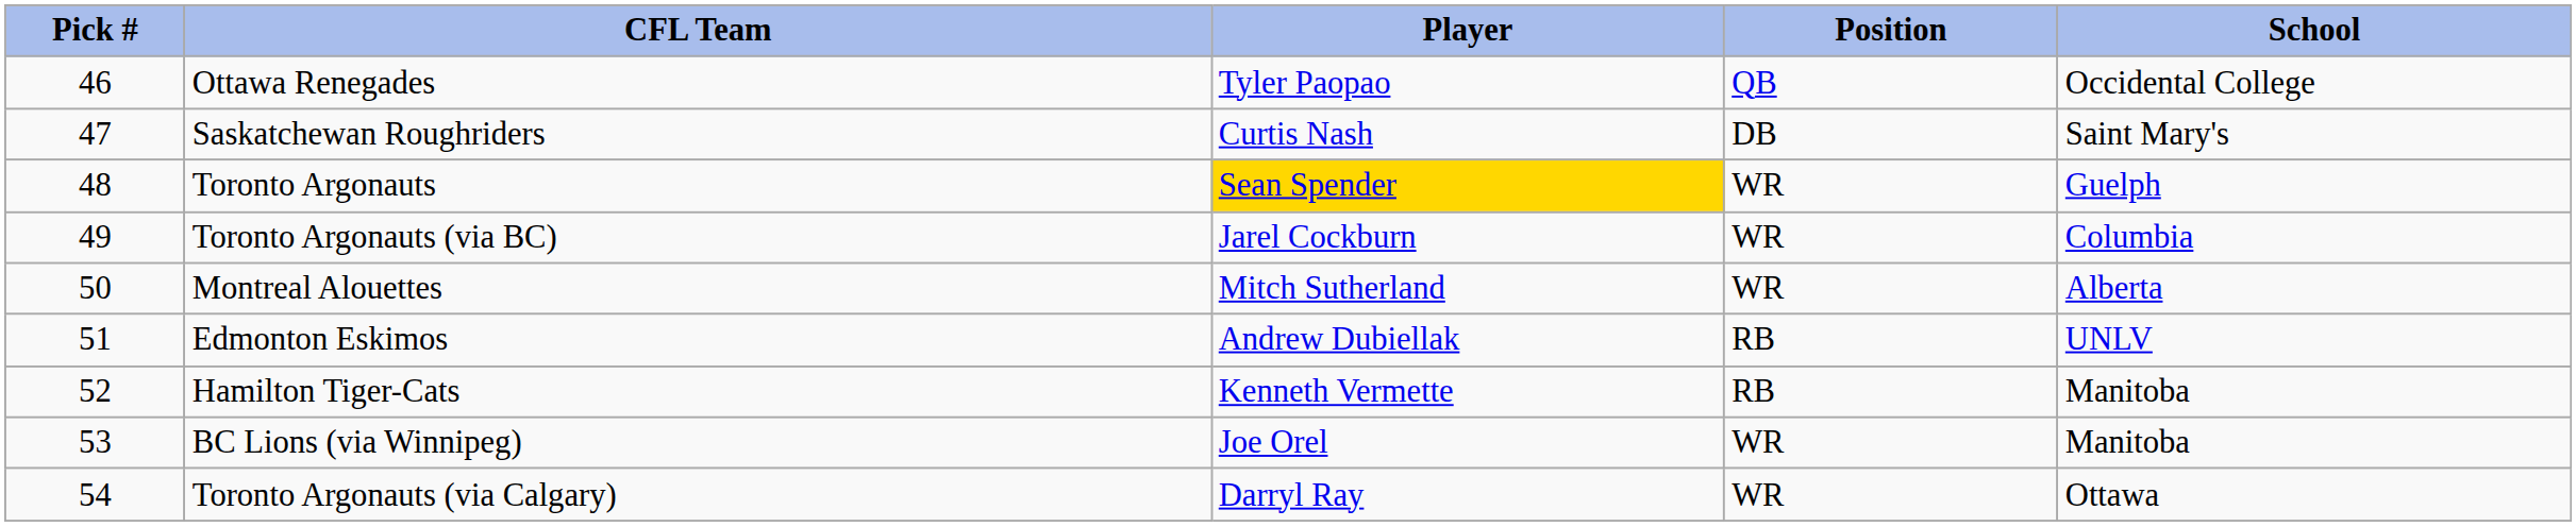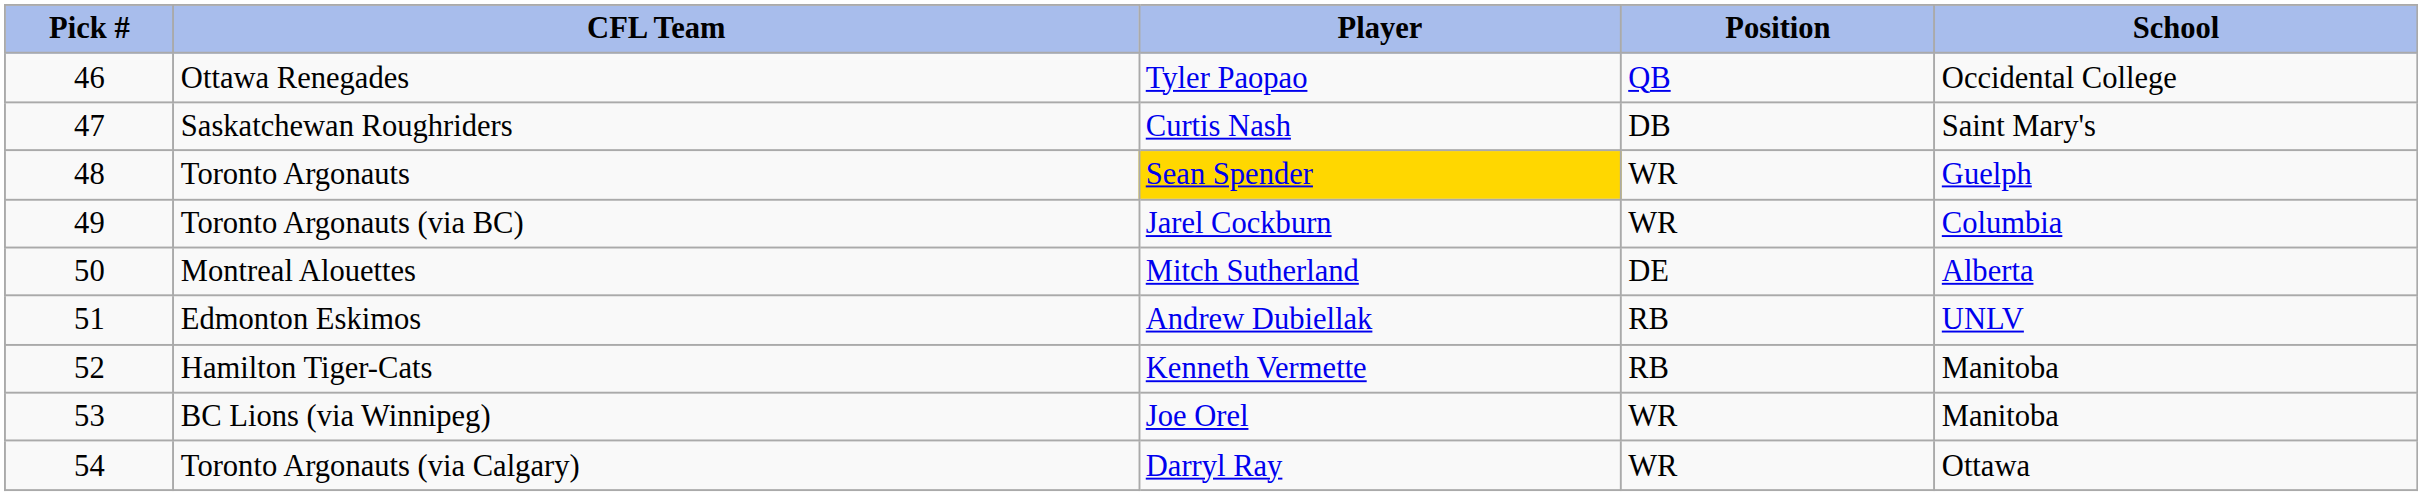 <table class="wikitable" border="1" style="width: 100%">
 <tr>
 <th style="background:#a8bdec;" width=7%>Pick #</th>
 <th width=40% style="background:#a8bdec;">CFL Team</th>
 <th width=20% style="background:#a8bdec;">Player</th>
 <th width=13% style="background:#a8bdec;">Position</th>
 <th width=20% style="background:#a8bdec;">School</th>
 </tr>
 <tr>
 <td align=center>46</td>
 <td>Ottawa Renegades</td>
 <td><a href='#'>Tyler Paopao</a></td>
 <td><a href='#'>QB</a></td>
 <td>Occidental College</td>
 </tr>
 <tr>
 <td align=center>47</td>
 <td>Saskatchewan Roughriders</td>
 <td><a href='#'>Curtis Nash</a></td>
 <td>DB</td>
 <td>Saint Mary's</td>
 </tr>
 <tr>
 <td align=center>48</td>
 <td>Toronto Argonauts</td>
 <td style="background: gold;"><a href='#'>Sean Spender</a></td>
 <td>WR</td>
 <td><a href='#'>Guelph</a></td>
 </tr>
 <tr>
 <td align=center>49</td>
 <td>Toronto Argonauts (via BC)</td>
 <td><a href='#'>Jarel Cockburn</a></td>
 <td>WR</td>
 <td><a href='#'>Columbia</a></td>
 </tr>
 <tr>
 <td align=center>50</td>
 <td>Montreal Alouettes</td>
 <td><a href='#'>Mitch Sutherland</a></td>
-<td>WR</td>
+<td>DE</td>
 <td><a href='#'>Alberta</a></td>
 </tr>
 <tr>
 <td align=center>51</td>
 <td>Edmonton Eskimos</td>
 <td><a href='#'>Andrew Dubiellak</a></td>
 <td>RB</td>
 <td><a href='#'>UNLV</a></td>
 </tr>
 <tr>
 <td align=center>52</td>
 <td>Hamilton Tiger-Cats</td>
 <td><a href='#'>Kenneth Vermette</a></td>
 <td>RB</td>
 <td>Manitoba</td>
 </tr>
 <tr>
 <td align=center>53</td>
 <td>BC Lions (via Winnipeg)</td>
 <td><a href='#'>Joe Orel</a></td>
 <td>WR</td>
 <td>Manitoba</td>
 </tr>
 <tr>
 <td align=center>54</td>
 <td>Toronto Argonauts (via Calgary)</td>
 <td><a href='#'>Darryl Ray</a></td>
 <td>WR</td>
 <td>Ottawa</td>
 </tr>
 </table>
